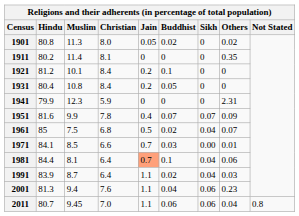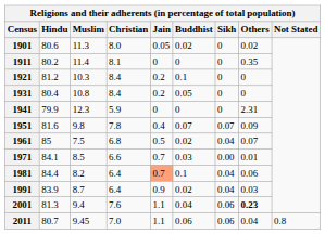 <table class="wikitable" align="right" style="font-size: 90%">
 <tr>
 <th colspan="9">Religions and their adherents (in percentage of total population)</th>
 </tr>
 <tr>
 <th>Census</th>
 <th>Hindu</th>
 <th>Muslim</th>
 <th>Christian</th>
 <th>Jain</th>
 <th>Buddhist</th>
 <th>Sikh</th>
 <th>Others</th>
 <th>Not Stated</th>
 </tr>
 <tr>
 <th>1901</th>
-<td>80.8</td>
+<td>80.6</td>
 <td>11.3</td>
 <td>8.0</td>
 <td>0.05</td>
 <td>0.02</td>
 <td>0</td>
 <td>0.02</td>
 </tr>
 <tr>
 <th>1911</th>
 <td>80.2</td>
 <td>11.4</td>
 <td>8.1</td>
 <td>0</td>
 <td>0</td>
 <td>0</td>
 <td>0.35</td>
 </tr>
 <tr>
 <th>1921</th>
 <td>81.2</td>
-<td>10.1</td>
+<td>10.3</td>
 <td>8.4</td>
 <td>0.2</td>
 <td>0.1</td>
 <td>0</td>
 <td>0</td>
 </tr>
 <tr>
 <th>1931</th>
 <td>80.4</td>
 <td>10.8</td>
 <td>8.4</td>
 <td>0.2</td>
 <td>0.05</td>
 <td>0</td>
 <td>0</td>
 </tr>
 <tr>
 <th>1941</th>
 <td>79.9</td>
 <td>12.3</td>
 <td>5.9</td>
 <td>0</td>
 <td>0</td>
 <td>0</td>
 <td>2.31</td>
 </tr>
 <tr>
 <th>1951</th>
 <td>81.6</td>
-<td>9.9</td>
+<td>9.8</td>
 <td>7.8</td>
 <td>0.4</td>
 <td>0.07</td>
 <td>0.07</td>
 <td>0.09</td>
 </tr>
 <tr>
 <th>1961</th>
 <td>85</td>
 <td>7.5</td>
 <td>6.8</td>
 <td>0.5</td>
 <td>0.02</td>
 <td>0.04</td>
 <td>0.07</td>
 </tr>
 <tr>
 <th>1971</th>
 <td>84.1</td>
 <td>8.5</td>
 <td>6.6</td>
 <td>0.7</td>
 <td>0.03</td>
 <td>0.00</td>
 <td>0.01</td>
 </tr>
 <tr>
 <th>1981</th>
 <td>84.4</td>
-<td>8.1</td>
+<td>8.2</td>
 <td>6.4</td>
 <td style="background: lightsalmon;">0.7</td>
 <td>0.1</td>
 <td>0.04</td>
 <td>0.06</td>
 </tr>
 <tr>
 <th>1991</th>
 <td>83.9</td>
 <td>8.7</td>
 <td>6.4</td>
-<td>1.1</td>
+<td>0.9</td>
 <td>0.02</td>
 <td>0.04</td>
 <td>0.03</td>
 </tr>
 <tr>
 <th>2001</th>
 <td>81.3</td>
 <td>9.4</td>
 <td>7.6</td>
 <td>1.1</td>
 <td>0.04</td>
 <td>0.06</td>
-<td>0.23</td>
+<td><strong>0.23</strong></td>
 </tr>
 <tr>
 <th>2011</th>
 <td>80.7</td>
 <td>9.45</td>
 <td>7.0</td>
 <td>1.1</td>
 <td>0.06</td>
 <td>0.06</td>
 <td>0.04</td>
 <td>0.8</td>
 </tr>
 </table>
